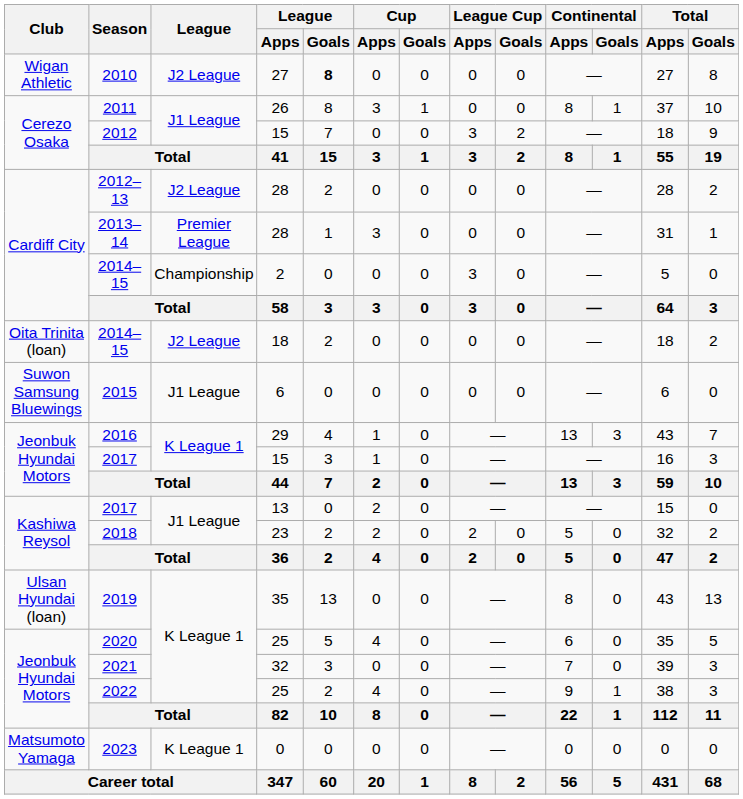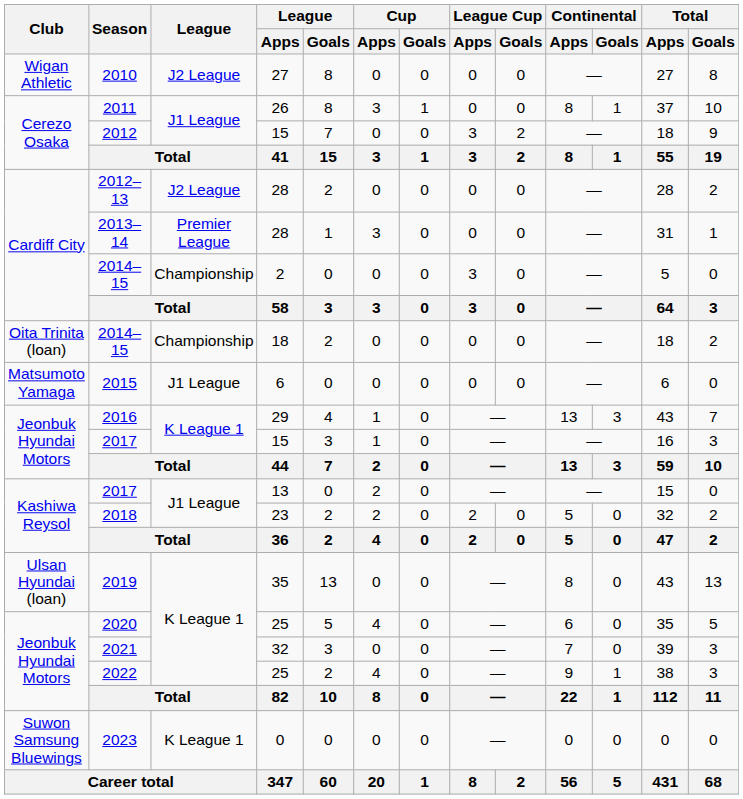 <table class="wikitable" style="text-align:center">
 <tr>
 <th rowspan="2">Club</th>
 <th rowspan="2">Season</th>
 <th rowspan="2">League</th>
 <th colspan="2">League</th>
 <th colspan="2">Cup</th>
 <th colspan="2">League Cup</th>
 <th colspan="2">Continental</th>
 <th colspan="2">Total</th>
 </tr>
 <tr>
 <th>Apps</th>
 <th>Goals</th>
 <th>Apps</th>
 <th>Goals</th>
 <th>Apps</th>
 <th>Goals</th>
 <th>Apps</th>
 <th>Goals</th>
 <th>Apps</th>
 <th>Goals</th>
 </tr>
 <tr>
 <td><a href='#'>Wigan Athletic</a></td>
 <td><a href='#'>2010</a></td>
 <td><a href='#'>J2 League</a></td>
 <td>27</td>
-<td><strong>8</strong></td>
+<td>8</td>
 <td>0</td>
 <td>0</td>
 <td>0</td>
 <td>0</td>
 <td colspan="2">—</td>
 <td>27</td>
 <td>8</td>
 </tr>
 <tr>
 <td rowspan="3"><a href='#'>Cerezo Osaka</a></td>
 <td><a href='#'>2011</a></td>
 <td rowspan="2"><a href='#'>J1 League</a></td>
 <td>26</td>
 <td>8</td>
 <td>3</td>
 <td>1</td>
 <td>0</td>
 <td>0</td>
 <td>8</td>
 <td>1</td>
 <td>37</td>
 <td>10</td>
 </tr>
 <tr>
 <td><a href='#'>2012</a></td>
 <td>15</td>
 <td>7</td>
 <td>0</td>
 <td>0</td>
 <td>3</td>
 <td>2</td>
 <td colspan="2">—</td>
 <td>18</td>
 <td>9</td>
 </tr>
 <tr>
 <th colspan="2">Total</th>
 <th>41</th>
 <th>15</th>
 <th>3</th>
 <th>1</th>
 <th>3</th>
 <th>2</th>
 <th>8</th>
 <th>1</th>
 <th>55</th>
 <th>19</th>
 </tr>
 <tr>
 <td rowspan="4"><a href='#'>Cardiff City</a></td>
 <td><a href='#'>2012–13</a></td>
 <td><a href='#'>J2 League</a></td>
 <td>28</td>
 <td>2</td>
 <td>0</td>
 <td>0</td>
 <td>0</td>
 <td>0</td>
 <td colspan="2">—</td>
 <td>28</td>
 <td>2</td>
 </tr>
 <tr>
 <td><a href='#'>2013–14</a></td>
 <td><a href='#'>Premier League</a></td>
 <td>28</td>
 <td>1</td>
 <td>3</td>
 <td>0</td>
 <td>0</td>
 <td>0</td>
 <td colspan="2">—</td>
 <td>31</td>
 <td>1</td>
 </tr>
 <tr>
 <td><a href='#'>2014–15</a></td>
 <td>Championship</td>
 <td>2</td>
 <td>0</td>
 <td>0</td>
 <td>0</td>
 <td>3</td>
 <td>0</td>
 <td colspan="2">—</td>
 <td>5</td>
 <td>0</td>
 </tr>
 <tr>
 <th colspan="2">Total</th>
 <th>58</th>
 <th>3</th>
 <th>3</th>
 <th>0</th>
 <th>3</th>
 <th>0</th>
 <th colspan="2">—</th>
 <th>64</th>
 <th>3</th>
 </tr>
 <tr>
 <td><a href='#'>Oita Trinita</a> (loan)</td>
 <td><a href='#'>2014–15</a></td>
-<td><a href='#'>J2 League</a></td>
+<td>Championship</td>
 <td>18</td>
 <td>2</td>
 <td>0</td>
 <td>0</td>
 <td>0</td>
 <td>0</td>
 <td colspan="2">—</td>
 <td>18</td>
 <td>2</td>
 </tr>
 <tr>
-<td rowspan="1"><a href='#'>Suwon Samsung Bluewings</a></td>
+<td><a href='#'>Matsumoto Yamaga</a></td>
 <td><a href='#'>2015</a></td>
 <td>J1 League</td>
 <td>6</td>
 <td>0</td>
 <td>0</td>
 <td>0</td>
 <td>0</td>
 <td>0</td>
 <td colspan="2">—</td>
 <td>6</td>
 <td>0</td>
 </tr>
 <tr>
 <td rowspan="3"><a href='#'>Jeonbuk Hyundai Motors</a></td>
 <td><a href='#'>2016</a></td>
 <td rowspan="2"><a href='#'>K League 1</a></td>
 <td>29</td>
 <td>4</td>
 <td>1</td>
 <td>0</td>
 <td colspan="2">—</td>
 <td>13</td>
 <td>3</td>
 <td>43</td>
 <td>7</td>
 </tr>
 <tr>
 <td><a href='#'>2017</a></td>
 <td>15</td>
 <td>3</td>
 <td>1</td>
 <td>0</td>
 <td colspan="2">—</td>
 <td colspan="2">—</td>
 <td>16</td>
 <td>3</td>
 </tr>
 <tr>
 <th colspan="2">Total</th>
 <th>44</th>
 <th>7</th>
 <th>2</th>
 <th>0</th>
 <th colspan="2">—</th>
 <th>13</th>
 <th>3</th>
 <th>59</th>
 <th>10</th>
 </tr>
 <tr>
 <td rowspan="3"><a href='#'>Kashiwa Reysol</a></td>
 <td rowspan="1"><a href='#'>2017</a></td>
 <td rowspan="2">J1 League</td>
 <td>13</td>
 <td>0</td>
 <td>2</td>
 <td>0</td>
 <td colspan="2">—</td>
 <td colspan="2">—</td>
 <td>15</td>
 <td>0</td>
 </tr>
 <tr>
 <td><a href='#'>2018</a></td>
 <td>23</td>
 <td>2</td>
 <td>2</td>
 <td>0</td>
 <td>2</td>
 <td>0</td>
 <td>5</td>
 <td>0</td>
 <td>32</td>
 <td>2</td>
 </tr>
 <tr>
 <th colspan="2">Total</th>
 <th>36</th>
 <th>2</th>
 <th>4</th>
 <th>0</th>
 <th>2</th>
 <th>0</th>
 <th>5</th>
 <th>0</th>
 <th>47</th>
 <th>2</th>
 </tr>
 <tr>
 <td rowspan="1"><a href='#'>Ulsan Hyundai</a> (loan)</td>
 <td><a href='#'>2019</a></td>
 <td rowspan="4">K League 1</td>
 <td>35</td>
 <td>13</td>
 <td>0</td>
 <td>0</td>
 <td colspan="2">—</td>
 <td>8</td>
 <td>0</td>
 <td>43</td>
 <td>13</td>
 </tr>
 <tr>
 <td rowspan="4"><a href='#'>Jeonbuk Hyundai Motors</a></td>
 <td><a href='#'>2020</a></td>
 <td>25</td>
 <td>5</td>
 <td>4</td>
 <td>0</td>
 <td colspan="2">—</td>
 <td>6</td>
 <td>0</td>
 <td>35</td>
 <td>5</td>
 </tr>
 <tr>
 <td><a href='#'>2021</a></td>
 <td>32</td>
 <td>3</td>
 <td>0</td>
 <td>0</td>
 <td colspan="2">—</td>
 <td>7</td>
 <td>0</td>
 <td>39</td>
 <td>3</td>
 </tr>
 <tr>
 <td><a href='#'>2022</a></td>
 <td>25</td>
 <td>2</td>
 <td>4</td>
 <td>0</td>
 <td colspan="2">—</td>
 <td>9</td>
 <td>1</td>
 <td>38</td>
 <td>3</td>
 </tr>
 <tr>
 <th colspan="2">Total</th>
 <th>82</th>
 <th>10</th>
 <th>8</th>
 <th>0</th>
 <th colspan="2">—</th>
 <th>22</th>
 <th>1</th>
 <th>112</th>
 <th>11</th>
 </tr>
 <tr>
-<td><a href='#'>Matsumoto Yamaga</a></td>
+<td rowspan="1"><a href='#'>Suwon Samsung Bluewings</a></td>
 <td><a href='#'>2023</a></td>
 <td rowspan="1">K League 1</td>
 <td>0</td>
 <td>0</td>
 <td>0</td>
 <td>0</td>
 <td colspan="2">—</td>
 <td>0</td>
 <td>0</td>
 <td>0</td>
 <td>0</td>
 </tr>
 <tr>
 <th colspan="3">Career total</th>
 <th>347</th>
 <th>60</th>
 <th>20</th>
 <th>1</th>
 <th>8</th>
 <th>2</th>
 <th>56</th>
 <th>5</th>
 <th>431</th>
 <th>68</th>
 </tr>
 </table>
